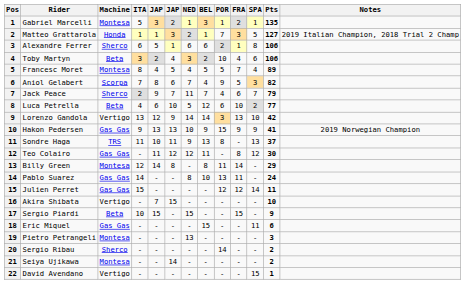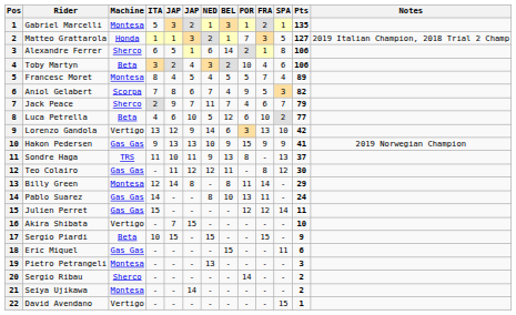 <table class="wikitable" style="font-size: 85%; text-align:center">
 <tr valign="top">
 <th valign="middle">Pos</th>
 <th valign="middle">Rider</th>
 <th valign="middle">Machine</th>
 <th>ITA<br></th>
 <th>JAP<br></th>
 <th>JAP<br></th>
 <th>NED<br></th>
 <th>BEL<br></th>
 <th>POR<br></th>
 <th>FRA<br></th>
 <th>SPA<br></th>
 <th valign="middle">Pts</th>
 <th>Notes</th>
 </tr>
 <tr>
 <th>1</th>
 <td align="left"> Gabriel Marcelli</td>
 <td><a href='#'>Montesa</a></td>
 <td>5</td>
 <td style="background:#ffdf9f;">3</td>
 <td style="background:#dfdfdf;">2</td>
 <td style="background:#ffffbf;">1</td>
 <td style="background:#ffdf9f;">3</td>
 <td style="background:#ffffbf;">1</td>
 <td style="background:#dfdfdf;">2</td>
 <td style="background:#ffffbf;">1</td>
 <td><strong>135</strong></td>
 <td></td>
 </tr>
 <tr>
 <th>2</th>
 <td align="left"> Matteo Grattarola</td>
 <td><a href='#'>Honda</a></td>
 <td style="background:#ffffbf;">1</td>
 <td style="background:#ffffbf;">1</td>
 <td style="background:#ffdf9f;">3</td>
 <td style="background:#dfdfdf;">2</td>
 <td style="background:#ffffbf;">1</td>
 <td>7</td>
 <td style="background:#ffdf9f;">3</td>
 <td>5</td>
 <td><strong>127</strong></td>
 <td>2019 Italian Champion, 2018 Trial 2 Champ </td>
 </tr>
 <tr>
 <th>3</th>
 <td align="left"> Alexandre Ferrer</td>
 <td><a href='#'>Sherco</a></td>
 <td>6</td>
 <td>5</td>
 <td style="background:#ffffbf;">1</td>
 <td>6</td>
-<td>6</td>
+<td>14</td>
 <td style="background:#dfdfdf;">2</td>
 <td style="background:#ffffbf;">1</td>
 <td>8</td>
 <td><strong>106</strong></td>
 <td></td>
 </tr>
 <tr>
 <th>4</th>
 <td align="left"> Toby Martyn</td>
 <td><a href='#'>Beta</a></td>
 <td style="background:#ffdf9f;">3</td>
 <td style="background:#dfdfdf;">2</td>
 <td>4</td>
 <td style="background:#ffdf9f;">3</td>
 <td style="background:#dfdfdf;">2</td>
 <td>10</td>
 <td>4</td>
 <td>6</td>
 <td><strong>106</strong></td>
 <td></td>
 </tr>
 <tr>
 <th>5</th>
 <td align="left"> Francesc Moret</td>
 <td><a href='#'>Montesa</a></td>
 <td>8</td>
 <td>4</td>
 <td>5</td>
 <td>4</td>
 <td>5</td>
 <td>5</td>
 <td>7</td>
 <td>4</td>
 <td><strong>89</strong></td>
 <td></td>
 </tr>
 <tr>
 <th>6</th>
 <td align="left"> Aniol Gelabert</td>
 <td><a href='#'>Scorpa</a></td>
 <td>7</td>
 <td>8</td>
 <td>6</td>
 <td>7</td>
 <td>4</td>
 <td>9</td>
 <td>5</td>
 <td style="background:#ffdf9f;">3</td>
 <td><strong>82</strong></td>
 <td></td>
 </tr>
 <tr>
 <th>7</th>
 <td align="left"> Jack Peace</td>
 <td><a href='#'>Sherco</a></td>
 <td style="background:#dfdfdf;">2</td>
 <td>9</td>
 <td>7</td>
 <td>11</td>
 <td>7</td>
 <td>4</td>
 <td>6</td>
 <td>7</td>
 <td><strong>79</strong></td>
 <td></td>
 </tr>
 <tr>
 <th>8</th>
 <td align="left"> Luca Petrella</td>
 <td><a href='#'>Beta</a></td>
 <td>4</td>
 <td>6</td>
 <td>10</td>
 <td>5</td>
 <td>12</td>
 <td>6</td>
 <td>10</td>
 <td style="background:#dfdfdf;">2</td>
 <td><strong>77</strong></td>
 <td></td>
 </tr>
 <tr>
 <th>9</th>
 <td align="left"> Lorenzo Gandola</td>
 <td>Vertigo</td>
 <td>13</td>
 <td>12</td>
 <td>9</td>
 <td>14</td>
-<td>14</td>
+<td>6</td>
 <td style="background:#ffdf9f;">3</td>
 <td>13</td>
 <td>10</td>
 <td><strong>42</strong></td>
 <td></td>
 </tr>
 <tr>
 <th>10</th>
 <td align="left"> Hakon Pedersen</td>
 <td><a href='#'>Gas Gas</a></td>
 <td>9</td>
 <td>13</td>
 <td>13</td>
 <td>10</td>
 <td>9</td>
 <td>15</td>
 <td>9</td>
 <td>9</td>
 <td><strong>41</strong></td>
 <td>2019 Norwegian Champion</td>
 </tr>
 <tr>
 <th>11</th>
 <td align="left"> Sondre Haga</td>
 <td><a href='#'>TRS</a></td>
 <td>11</td>
 <td>10</td>
 <td>11</td>
 <td>9</td>
 <td>13</td>
 <td>8</td>
 <td>-</td>
 <td>13</td>
 <td><strong>37</strong></td>
 <td></td>
 </tr>
 <tr>
 <th>12</th>
 <td align="left"> Teo Colairo</td>
 <td><a href='#'>Gas Gas</a></td>
 <td>-</td>
 <td>11</td>
 <td>12</td>
 <td>12</td>
 <td>11</td>
 <td>-</td>
 <td>8</td>
 <td>12</td>
 <td><strong>30</strong></td>
 <td></td>
 </tr>
 <tr>
 <th>13</th>
 <td align="left"> Billy Green</td>
 <td><a href='#'>Montesa</a></td>
 <td>12</td>
 <td>14</td>
 <td>8</td>
 <td>-</td>
 <td>8</td>
 <td>11</td>
 <td>14</td>
 <td>-</td>
 <td><strong>29</strong></td>
 <td></td>
 </tr>
 <tr>
 <th>14</th>
 <td align="left"> Pablo Suarez</td>
 <td><a href='#'>Gas Gas</a></td>
 <td>14</td>
 <td>-</td>
 <td>-</td>
 <td>8</td>
 <td>10</td>
 <td>13</td>
 <td>11</td>
 <td>-</td>
 <td><strong>24</strong></td>
 <td></td>
 </tr>
 <tr>
 <th>15</th>
 <td align="left"> Julien Perret</td>
 <td><a href='#'>Gas Gas</a></td>
 <td>15</td>
 <td>-</td>
 <td>-</td>
 <td>-</td>
 <td>-</td>
 <td>12</td>
 <td>12</td>
 <td>14</td>
 <td><strong>11</strong></td>
 <td></td>
 </tr>
 <tr>
 <th>16</th>
 <td align="left"> Akira Shibata</td>
 <td>Vertigo</td>
 <td>-</td>
 <td>7</td>
 <td>15</td>
 <td>-</td>
 <td>-</td>
 <td>-</td>
 <td>-</td>
 <td>-</td>
 <td><strong>10</strong></td>
 <td></td>
 </tr>
 <tr>
 <th>17</th>
 <td align="left"> Sergio Piardi</td>
 <td><a href='#'>Beta</a></td>
 <td>10</td>
 <td>15</td>
 <td>-</td>
 <td>15</td>
 <td>-</td>
 <td>-</td>
 <td>15</td>
 <td>-</td>
 <td><strong>9</strong></td>
 <td></td>
 </tr>
 <tr>
 <th>18</th>
 <td align="left"> Eric Miquel</td>
 <td><a href='#'>Gas Gas</a></td>
 <td>-</td>
 <td>-</td>
 <td>-</td>
 <td>-</td>
 <td>15</td>
 <td>-</td>
 <td>-</td>
 <td>11</td>
 <td><strong>6</strong></td>
 <td></td>
 </tr>
 <tr>
 <th>19</th>
 <td align="left"> Pietro Petrangeli</td>
 <td><a href='#'>Montesa</a></td>
 <td>-</td>
 <td>-</td>
 <td>-</td>
 <td>13</td>
 <td>-</td>
 <td>-</td>
 <td>-</td>
 <td>-</td>
 <td><strong>3</strong></td>
 <td></td>
 </tr>
 <tr>
 <th>20</th>
 <td align="left"> Sergio Ribau</td>
 <td><a href='#'>Sherco</a></td>
 <td>-</td>
 <td>-</td>
 <td>-</td>
 <td>-</td>
 <td>-</td>
 <td>14</td>
 <td>-</td>
 <td>-</td>
 <td><strong>2</strong></td>
 <td></td>
 </tr>
 <tr>
 <th>21</th>
 <td align="left"> Seiya Ujikawa</td>
 <td><a href='#'>Montesa</a></td>
 <td>-</td>
 <td>-</td>
 <td>14</td>
 <td>-</td>
 <td>-</td>
 <td>-</td>
 <td>-</td>
 <td>-</td>
 <td><strong>2</strong></td>
 <td></td>
 </tr>
 <tr>
 <th>22</th>
 <td align="left"> David Avendano</td>
 <td>Vertigo</td>
 <td>-</td>
 <td>-</td>
 <td>-</td>
 <td>-</td>
 <td>-</td>
 <td>-</td>
 <td>-</td>
 <td>15</td>
 <td><strong>1</strong></td>
 <td></td>
 </tr>
 </table>
